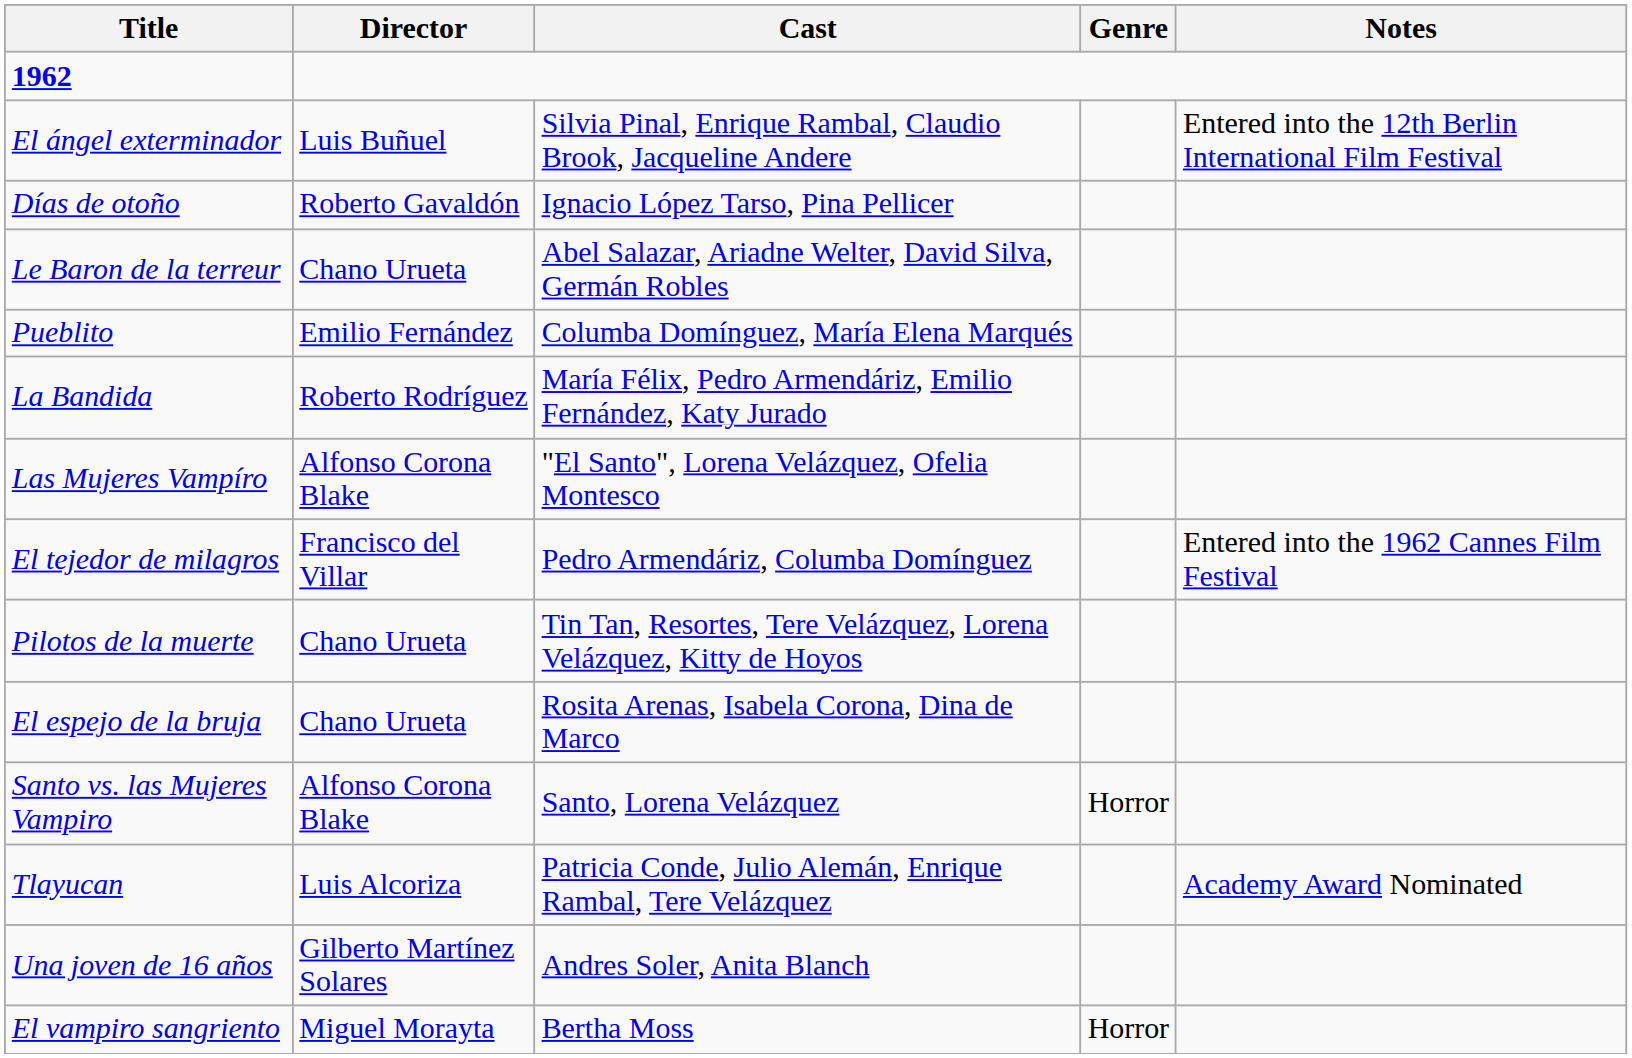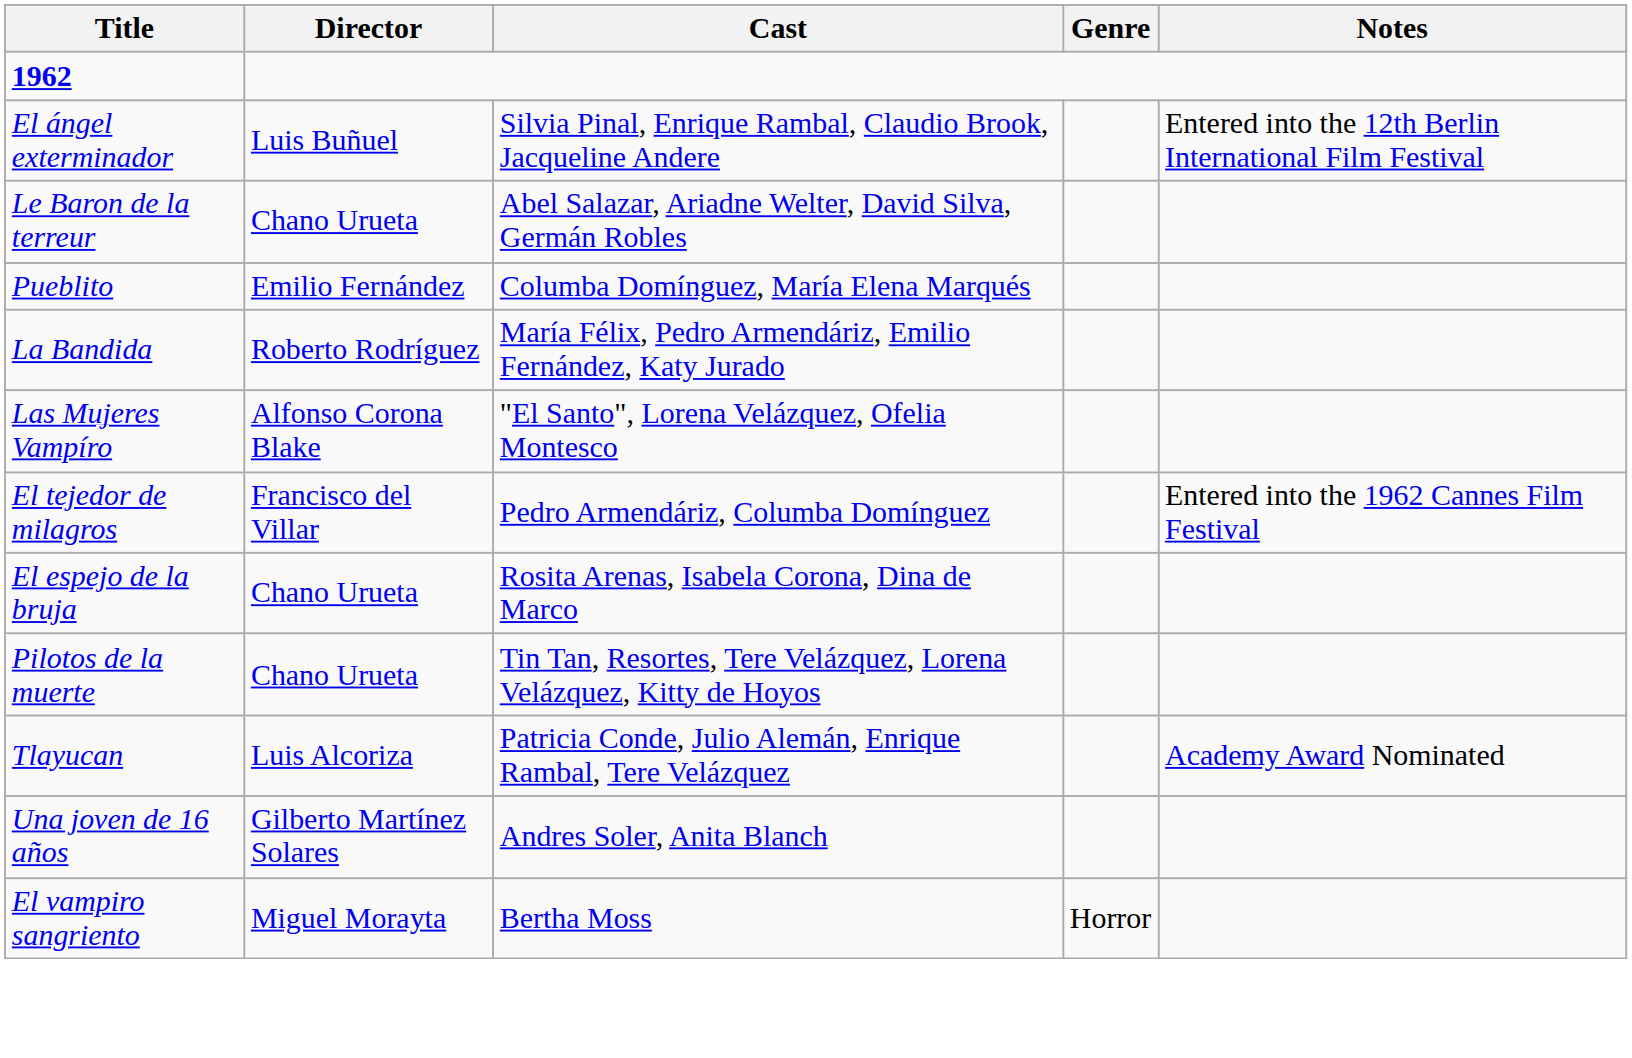 <table class="wikitable">
 <tr>
 <th>Title</th>
 <th>Director</th>
 <th>Cast</th>
 <th>Genre</th>
 <th>Notes</th>
 </tr>
 <tr>
 <td><strong><a href='#'>1962</a></strong></td>
 </tr>
 <tr>
 <td><em><a href='#'>El ángel exterminador</a></em></td>
 <td><a href='#'>Luis Buñuel</a></td>
 <td><a href='#'>Silvia Pinal</a>, <a href='#'>Enrique Rambal</a>, <a href='#'>Claudio Brook</a>, <a href='#'>Jacqueline Andere</a></td>
 <td></td>
 <td>Entered into the <a href='#'>12th Berlin International Film Festival</a></td>
-</tr>
-<tr>
-<td><em><a href='#'>Días de otoño</a></em></td>
-<td><a href='#'>Roberto Gavaldón</a></td>
-<td><a href='#'>Ignacio López Tarso</a>, <a href='#'>Pina Pellicer</a></td>
-<td></td>
-<td></td>
 </tr>
 <tr>
 <td><em><a href='#'>Le Baron de la terreur</a></em></td>
 <td><a href='#'>Chano Urueta</a></td>
 <td><a href='#'>Abel Salazar</a>, <a href='#'>Ariadne Welter</a>, <a href='#'>David Silva</a>, <a href='#'>Germán Robles</a></td>
 <td></td>
 <td></td>
 </tr>
 <tr>
 <td><em><a href='#'>Pueblito</a></em></td>
 <td><a href='#'>Emilio Fernández</a></td>
 <td><a href='#'>Columba Domínguez</a>, <a href='#'>María Elena Marqués</a></td>
 <td></td>
 <td></td>
 </tr>
 <tr>
 <td><em><a href='#'>La Bandida</a></em></td>
 <td><a href='#'>Roberto Rodríguez</a></td>
 <td><a href='#'>María Félix</a>, <a href='#'>Pedro Armendáriz</a>, <a href='#'>Emilio Fernández</a>, <a href='#'>Katy Jurado</a></td>
 <td></td>
 <td></td>
 </tr>
 <tr>
 <td><em><a href='#'>Las Mujeres Vampíro</a></em></td>
 <td><a href='#'>Alfonso Corona Blake</a></td>
 <td>"<a href='#'>El Santo</a>", <a href='#'>Lorena Velázquez</a>, <a href='#'>Ofelia Montesco</a></td>
 <td></td>
 <td></td>
 </tr>
 <tr>
 <td><em><a href='#'>El tejedor de milagros</a></em></td>
 <td><a href='#'>Francisco del Villar</a></td>
 <td><a href='#'>Pedro Armendáriz</a>, <a href='#'>Columba Domínguez</a></td>
 <td></td>
 <td>Entered into the <a href='#'>1962 Cannes Film Festival</a></td>
 </tr>
 <tr>
-<td><em><a href='#'>Pilotos de la muerte</a></em></td>
-<td><a href='#'>Chano Urueta</a></td>
-<td><a href='#'>Tin Tan</a>, <a href='#'>Resortes</a>, <a href='#'>Tere Velázquez</a>, <a href='#'>Lorena Velázquez</a>, <a href='#'>Kitty de Hoyos</a></td>
-<td></td>
-<td></td>
-</tr>
-<tr>
 <td><em><a href='#'>El espejo de la bruja</a></em></td>
 <td><a href='#'>Chano Urueta</a></td>
 <td><a href='#'>Rosita Arenas</a>, <a href='#'>Isabela Corona</a>, <a href='#'>Dina de Marco</a></td>
 <td></td>
 <td></td>
 </tr>
 <tr>
-<td><em><a href='#'>Santo vs. las Mujeres Vampiro</a></em></td>
-<td><a href='#'>Alfonso Corona Blake</a></td>
-<td><a href='#'>Santo</a>, <a href='#'>Lorena Velázquez</a></td>
-<td>Horror</td>
+<td><em><a href='#'>Pilotos de la muerte</a></em></td>
+<td><a href='#'>Chano Urueta</a></td>
+<td><a href='#'>Tin Tan</a>, <a href='#'>Resortes</a>, <a href='#'>Tere Velázquez</a>, <a href='#'>Lorena Velázquez</a>, <a href='#'>Kitty de Hoyos</a></td>
+<td></td>
 <td></td>
 </tr>
 <tr>
 <td><em><a href='#'>Tlayucan</a></em></td>
 <td><a href='#'>Luis Alcoriza</a></td>
 <td><a href='#'>Patricia Conde</a>, <a href='#'>Julio Alemán</a>, <a href='#'>Enrique Rambal</a>, <a href='#'>Tere Velázquez</a></td>
 <td></td>
 <td><a href='#'>Academy Award</a> Nominated</td>
 </tr>
 <tr>
 <td><em><a href='#'>Una joven de 16 años</a></em></td>
 <td><a href='#'>Gilberto Martínez Solares</a></td>
 <td><a href='#'>Andres Soler</a>, <a href='#'>Anita Blanch</a></td>
 <td></td>
 <td></td>
 </tr>
 <tr>
 <td><em><a href='#'>El vampiro sangriento</a></em></td>
 <td><a href='#'>Miguel Morayta</a></td>
 <td><a href='#'>Bertha Moss</a></td>
 <td>Horror</td>
 <td></td>
 </tr>
 <tr>
 </tr>
 </table>
